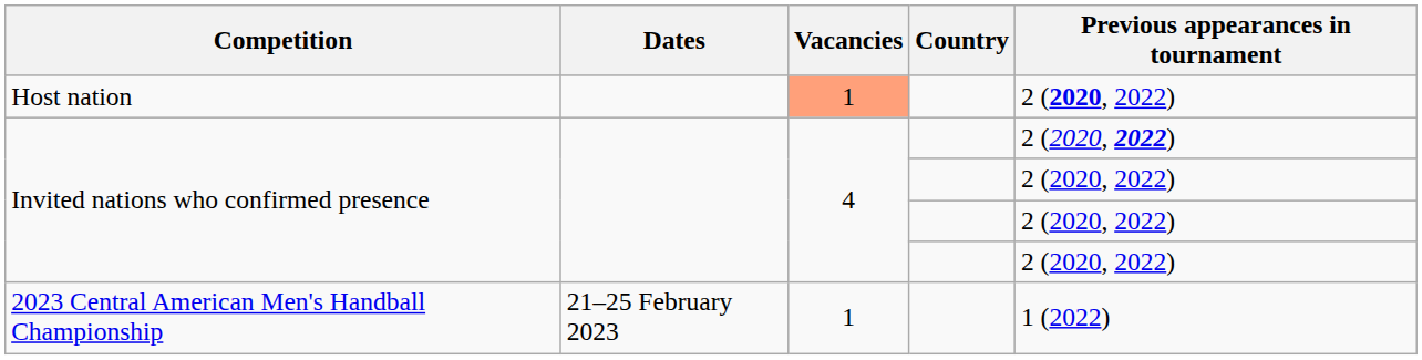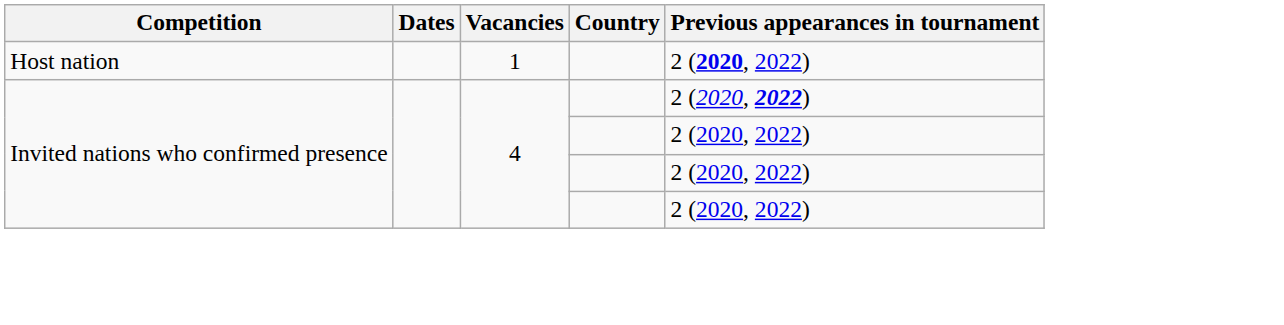 <table class="wikitable sortable">
 <tr>
 <th>Competition</th>
 <th>Dates</th>
 <th>Vacancies</th>
 <th>Country</th>
 <th>Previous appearances in tournament</th>
 </tr>
 <tr>
 <td>Host nation</td>
 <td></td>
-<td align="center" style="background: lightsalmon;">1</td>
+<td align="center">1</td>
 <td></td>
 <td>2 (<strong><a href='#'>2020</a></strong>, <a href='#'>2022</a>)</td>
 </tr>
 <tr>
 <td rowspan="4">Invited nations who confirmed presence</td>
 <td rowspan="4"></td>
 <td rowspan="4" align="center">4</td>
 <td></td>
 <td>2 (<em><a href='#'>2020</a></em>, <strong><em><a href='#'>2022</a></em></strong>)</td>
 </tr>
 <tr>
 <td></td>
 <td>2 (<a href='#'>2020</a>, <a href='#'>2022</a>)</td>
 </tr>
 <tr>
 <td></td>
 <td>2 (<a href='#'>2020</a>, <a href='#'>2022</a>)</td>
 </tr>
 <tr>
 <td></td>
 <td>2 (<a href='#'>2020</a>, <a href='#'>2022</a>)</td>
 </tr>
-<tr>
-<td><a href='#'>2023 Central American Men's Handball Championship</a></td>
-<td>21–25 February 2023</td>
-<td align="center">1</td>
-<td></td>
-<td>1 (<a href='#'>2022</a>)</td>
-</tr>
 </table>
